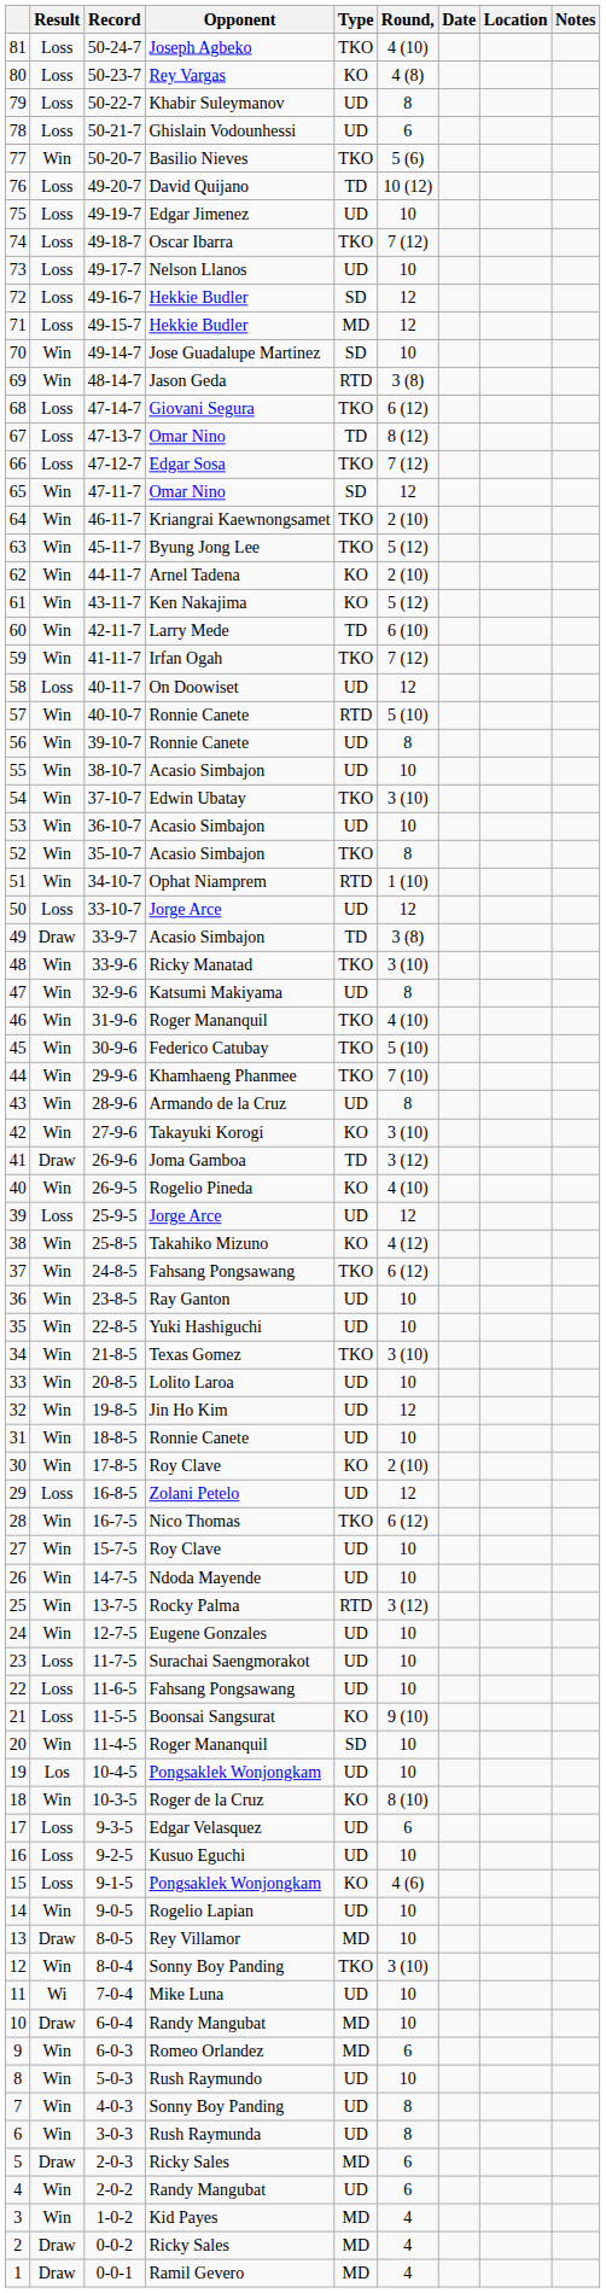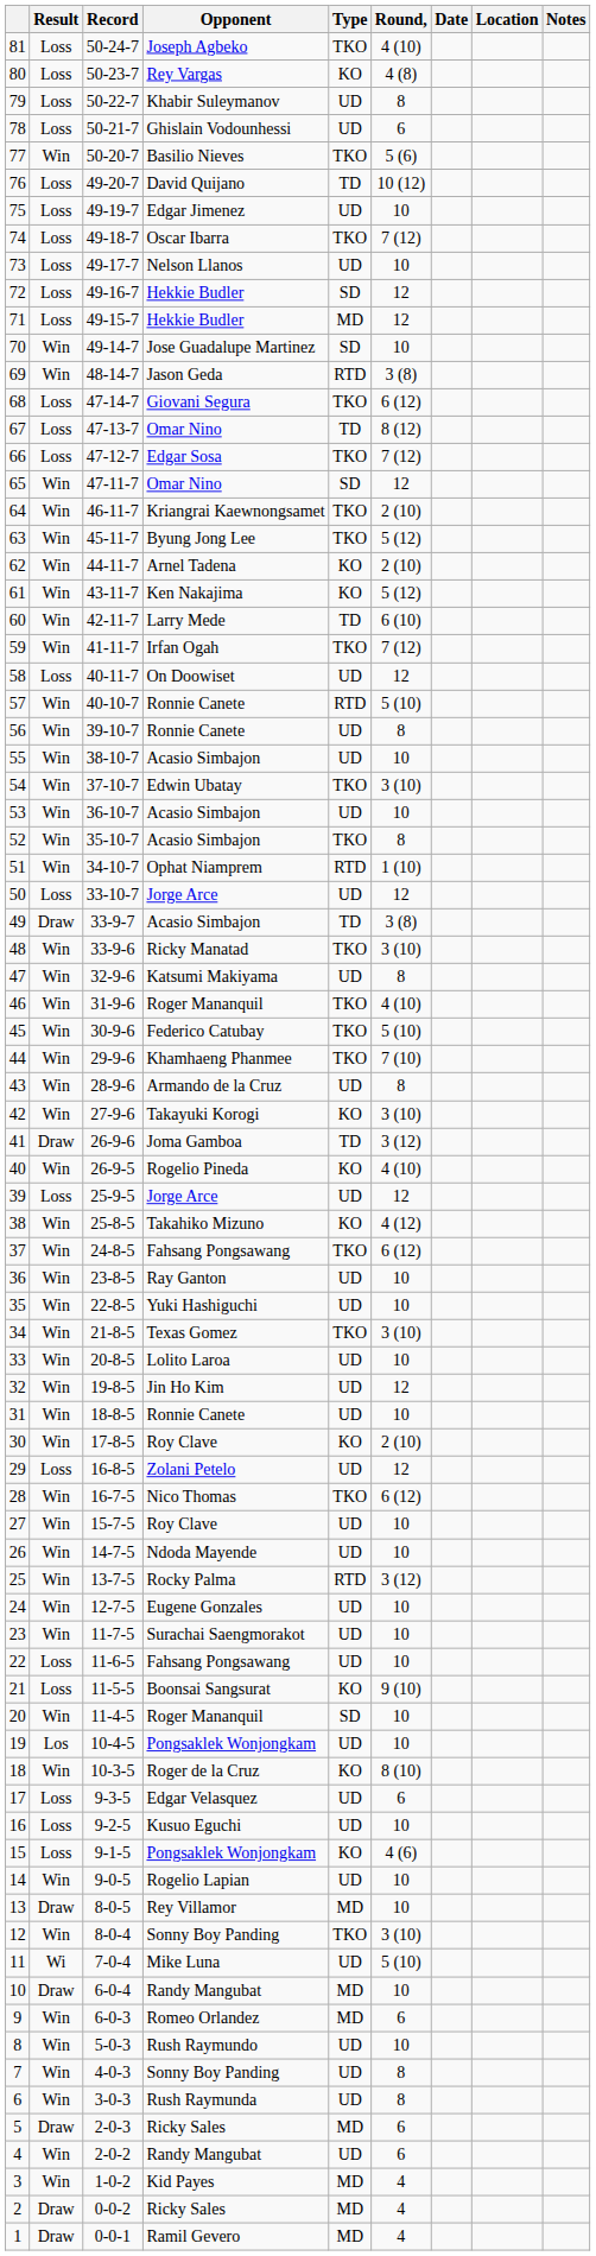 <table class="wikitable" style="text-align:center; font-size:95%">
 <tr>
 <th></th>
 <th>Result</th>
 <th>Record</th>
 <th>Opponent</th>
 <th>Type</th>
 <th>Round, </th>
 <th>Date</th>
 <th>Location</th>
 <th>Notes</th>
 </tr>
 <tr>
 <td>81</td>
 <td>Loss</td>
 <td>50-24-7</td>
 <td align=left><a href='#'>Joseph Agbeko</a></td>
 <td>TKO</td>
 <td>4 (10) </td>
 <td></td>
 <td align=left></td>
 <td></td>
 </tr>
 <tr>
 <td>80</td>
 <td>Loss</td>
 <td>50-23-7</td>
 <td align=left><a href='#'>Rey Vargas</a></td>
 <td>KO</td>
 <td>4 (8) </td>
 <td></td>
 <td align=left></td>
 <td></td>
 </tr>
 <tr>
 <td>79</td>
 <td>Loss</td>
 <td>50-22-7</td>
 <td align=left>Khabir Suleymanov</td>
 <td>UD</td>
 <td>8</td>
 <td></td>
 <td align=left></td>
 <td></td>
 </tr>
 <tr>
 <td>78</td>
 <td>Loss</td>
 <td>50-21-7</td>
 <td align=left>Ghislain Vodounhessi</td>
 <td>UD</td>
 <td>6</td>
 <td></td>
 <td align=left></td>
 <td></td>
 </tr>
 <tr>
 <td>77</td>
 <td>Win</td>
 <td>50-20-7</td>
 <td align=left>Basilio Nieves</td>
 <td>TKO</td>
 <td>5 (6) </td>
 <td></td>
 <td align=left></td>
 <td align=left></td>
 </tr>
 <tr>
 <td>76</td>
 <td>Loss</td>
 <td>49-20-7</td>
 <td align=left>David Quijano</td>
 <td>TD</td>
 <td>10 (12) </td>
 <td></td>
 <td align=left></td>
 <td align=left></td>
 </tr>
 <tr>
 <td>75</td>
 <td>Loss</td>
 <td>49-19-7</td>
 <td align=left>Edgar Jimenez</td>
 <td>UD</td>
 <td>10</td>
 <td></td>
 <td align=left></td>
 <td></td>
 </tr>
 <tr>
 <td>74</td>
 <td>Loss</td>
 <td>49-18-7</td>
 <td align=left>Oscar Ibarra</td>
 <td>TKO</td>
 <td>7 (12) </td>
 <td></td>
 <td align=left></td>
 <td align=left></td>
 </tr>
 <tr>
 <td>73</td>
 <td>Loss</td>
 <td>49-17-7</td>
 <td align=left>Nelson Llanos</td>
 <td>UD</td>
 <td>10</td>
 <td></td>
 <td align=left></td>
 <td></td>
 </tr>
 <tr>
 <td>72</td>
 <td>Loss</td>
 <td>49-16-7</td>
 <td align=left><a href='#'>Hekkie Budler</a></td>
 <td>SD</td>
 <td>12</td>
 <td></td>
 <td align=left></td>
 <td align=left></td>
 </tr>
 <tr>
 <td>71</td>
 <td>Loss</td>
 <td>49-15-7</td>
 <td align=left><a href='#'>Hekkie Budler</a></td>
 <td>MD</td>
 <td>12</td>
 <td></td>
 <td align=left></td>
 <td align=left></td>
 </tr>
 <tr>
 <td>70</td>
 <td>Win</td>
 <td>49-14-7</td>
 <td align=left>Jose Guadalupe Martinez</td>
 <td>SD</td>
 <td>10</td>
 <td></td>
 <td align=left></td>
 <td align=left></td>
 </tr>
 <tr>
 <td>69</td>
 <td>Win</td>
 <td>48-14-7</td>
 <td align=left>Jason Geda</td>
 <td>RTD</td>
 <td>3 (8)</td>
 <td></td>
 <td align=left></td>
 <td></td>
 </tr>
 <tr>
 <td>68</td>
 <td>Loss</td>
 <td>47-14-7</td>
 <td align=left><a href='#'>Giovani Segura</a></td>
 <td>TKO</td>
 <td>6 (12) </td>
 <td></td>
 <td align=left></td>
 <td align=left></td>
 </tr>
 <tr>
 <td>67</td>
 <td>Loss</td>
 <td>47-13-7</td>
 <td align=left><a href='#'>Omar Nino</a></td>
 <td>TD</td>
 <td>8 (12)</td>
 <td></td>
 <td align=left></td>
 <td align=left></td>
 </tr>
 <tr>
 <td>66</td>
 <td>Loss</td>
 <td>47-12-7</td>
 <td align=left><a href='#'>Edgar Sosa</a></td>
 <td>TKO</td>
 <td>7 (12) </td>
 <td></td>
 <td align=left></td>
 <td align=left></td>
 </tr>
 <tr>
 <td>65</td>
 <td>Win</td>
 <td>47-11-7</td>
 <td align=left><a href='#'>Omar Nino</a></td>
 <td>SD</td>
 <td>12</td>
 <td></td>
 <td align=left></td>
 <td align=left></td>
 </tr>
 <tr>
 <td>64</td>
 <td>Win</td>
 <td>46-11-7</td>
 <td align=left>Kriangrai Kaewnongsamet</td>
 <td>TKO</td>
 <td>2 (10) </td>
 <td></td>
 <td align=left></td>
 <td></td>
 </tr>
 <tr>
 <td>63</td>
 <td>Win</td>
 <td>45-11-7</td>
 <td align=left>Byung Jong Lee</td>
 <td>TKO</td>
 <td>5 (12) </td>
 <td></td>
 <td align=left></td>
 <td align=left></td>
 </tr>
 <tr>
 <td>62</td>
 <td>Win</td>
 <td>44-11-7</td>
 <td align=left>Arnel Tadena</td>
 <td>KO</td>
 <td>2 (10) </td>
 <td></td>
 <td align=left></td>
 <td></td>
 </tr>
 <tr>
 <td>61</td>
 <td>Win</td>
 <td>43-11-7</td>
 <td align=left>Ken Nakajima</td>
 <td>KO</td>
 <td>5 (12) </td>
 <td></td>
 <td align=left></td>
 <td align=left></td>
 </tr>
 <tr>
 <td>60</td>
 <td>Win</td>
 <td>42-11-7</td>
 <td align=left>Larry Mede</td>
 <td>TD</td>
 <td>6 (10)</td>
 <td></td>
 <td align=left></td>
 <td align=left></td>
 </tr>
 <tr>
 <td>59</td>
 <td>Win</td>
 <td>41-11-7</td>
 <td align=left>Irfan Ogah</td>
 <td>TKO</td>
 <td>7 (12) </td>
 <td></td>
 <td align=left></td>
 <td align=left></td>
 </tr>
 <tr>
 <td>58</td>
 <td>Loss</td>
 <td>40-11-7</td>
 <td align=left>On Doowiset</td>
 <td>UD</td>
 <td>12</td>
 <td></td>
 <td align=left></td>
 <td align=left></td>
 </tr>
 <tr>
 <td>57</td>
 <td>Win</td>
 <td>40-10-7</td>
 <td align=left>Ronnie Canete</td>
 <td>RTD</td>
 <td>5 (10) </td>
 <td></td>
 <td align=left></td>
 <td align=left></td>
 </tr>
 <tr>
 <td>56</td>
 <td>Win</td>
 <td>39-10-7</td>
 <td align=left>Ronnie Canete</td>
 <td>UD</td>
 <td>8</td>
 <td></td>
 <td align=left></td>
 <td></td>
 </tr>
 <tr>
 <td>55</td>
 <td>Win</td>
 <td>38-10-7</td>
 <td align=left>Acasio Simbajon</td>
 <td>UD</td>
 <td>10</td>
 <td></td>
 <td align=left></td>
 <td></td>
 </tr>
 <tr>
 <td>54</td>
 <td>Win</td>
 <td>37-10-7</td>
 <td align=left>Edwin Ubatay</td>
 <td>TKO</td>
 <td>3 (10) </td>
 <td></td>
 <td align=left></td>
 <td></td>
 </tr>
 <tr>
 <td>53</td>
 <td>Win</td>
 <td>36-10-7</td>
 <td align=left>Acasio Simbajon</td>
 <td>UD</td>
 <td>10</td>
 <td></td>
 <td align=left></td>
 <td></td>
 </tr>
 <tr>
 <td>52</td>
 <td>Win</td>
 <td>35-10-7</td>
 <td align=left>Acasio Simbajon</td>
 <td>TKO</td>
 <td>8 </td>
 <td></td>
 <td align=left></td>
 <td></td>
 </tr>
 <tr>
 <td>51</td>
 <td>Win</td>
 <td>34-10-7</td>
 <td align=left>Ophat Niamprem</td>
 <td>RTD</td>
 <td>1 (10)</td>
 <td></td>
 <td align=left></td>
 <td></td>
 </tr>
 <tr>
 <td>50</td>
 <td>Loss</td>
 <td>33-10-7</td>
 <td align=left><a href='#'>Jorge Arce</a></td>
 <td>UD</td>
 <td>12</td>
 <td></td>
 <td align=left></td>
 <td align=left></td>
 </tr>
 <tr>
 <td>49</td>
 <td>Draw</td>
 <td>33-9-7</td>
 <td align=left>Acasio Simbajon</td>
 <td>TD</td>
 <td>3 (8)</td>
 <td></td>
 <td align=left></td>
 <td align=left></td>
 </tr>
 <tr>
 <td>48</td>
 <td>Win</td>
 <td>33-9-6</td>
 <td align=left>Ricky Manatad</td>
 <td>TKO</td>
 <td>3 (10) </td>
 <td></td>
 <td align=left></td>
 <td></td>
 </tr>
 <tr>
 <td>47</td>
 <td>Win</td>
 <td>32-9-6</td>
 <td align=left>Katsumi Makiyama</td>
 <td>UD</td>
 <td>8</td>
 <td></td>
 <td align=left></td>
 <td></td>
 </tr>
 <tr>
 <td>46</td>
 <td>Win</td>
 <td>31-9-6</td>
 <td align=left>Roger Mananquil</td>
 <td>TKO</td>
 <td>4 (10) </td>
 <td></td>
 <td align=left></td>
 <td></td>
 </tr>
 <tr>
 <td>45</td>
 <td>Win</td>
 <td>30-9-6</td>
 <td align=left>Federico Catubay</td>
 <td>TKO</td>
 <td>5 (10) </td>
 <td></td>
 <td align=left></td>
 <td></td>
 </tr>
 <tr>
 <td>44</td>
 <td>Win</td>
 <td>29-9-6</td>
 <td align=left>Khamhaeng Phanmee</td>
 <td>TKO</td>
 <td>7 (10) </td>
 <td></td>
 <td align=left></td>
 <td></td>
 </tr>
 <tr>
 <td>43</td>
 <td>Win</td>
 <td>28-9-6</td>
 <td align=left>Armando de la Cruz</td>
 <td>UD</td>
 <td>8</td>
 <td></td>
 <td align=left></td>
 <td></td>
 </tr>
 <tr>
 <td>42</td>
 <td>Win</td>
 <td>27-9-6</td>
 <td align=left>Takayuki Korogi</td>
 <td>KO</td>
 <td>3 (10) </td>
 <td></td>
 <td align=left></td>
 <td></td>
 </tr>
 <tr>
 <td>41</td>
 <td>Draw</td>
 <td>26-9-6</td>
 <td align=left>Joma Gamboa</td>
 <td>TD</td>
 <td>3 (12) </td>
 <td></td>
 <td align=left></td>
 <td align=left></td>
 </tr>
 <tr>
 <td>40</td>
 <td>Win</td>
 <td>26-9-5</td>
 <td align=left>Rogelio Pineda</td>
 <td>KO</td>
 <td>4 (10) </td>
 <td></td>
 <td align=left></td>
 <td></td>
 </tr>
 <tr>
 <td>39</td>
 <td>Loss</td>
 <td>25-9-5</td>
 <td align=left><a href='#'>Jorge Arce</a></td>
 <td>UD</td>
 <td>12</td>
 <td></td>
 <td align=left></td>
 <td align=left></td>
 </tr>
 <tr>
 <td>38</td>
 <td>Win</td>
 <td>25-8-5</td>
 <td align=left>Takahiko Mizuno</td>
 <td>KO</td>
 <td>4 (12) </td>
 <td></td>
 <td align=left></td>
 <td align=left></td>
 </tr>
 <tr>
 <td>37</td>
 <td>Win</td>
 <td>24-8-5</td>
 <td align=left>Fahsang Pongsawang</td>
 <td>TKO</td>
 <td>6 (12) </td>
 <td></td>
 <td align=left></td>
 <td align=left></td>
 </tr>
 <tr>
 <td>36</td>
 <td>Win</td>
 <td>23-8-5</td>
 <td align=left>Ray Ganton</td>
 <td>UD</td>
 <td>10</td>
 <td></td>
 <td align=left></td>
 <td></td>
 </tr>
 <tr>
 <td>35</td>
 <td>Win</td>
 <td>22-8-5</td>
 <td align=left>Yuki Hashiguchi</td>
 <td>UD</td>
 <td>10</td>
 <td></td>
 <td align=left></td>
 <td></td>
 </tr>
 <tr>
 <td>34</td>
 <td>Win</td>
 <td>21-8-5</td>
 <td align=left>Texas Gomez</td>
 <td>TKO</td>
 <td>3 (10) </td>
 <td></td>
 <td align=left></td>
 <td></td>
 </tr>
 <tr>
 <td>33</td>
 <td>Win</td>
 <td>20-8-5</td>
 <td align=left>Lolito Laroa</td>
 <td>UD</td>
 <td>10</td>
 <td></td>
 <td align=left></td>
 <td></td>
 </tr>
 <tr>
 <td>32</td>
 <td>Win</td>
 <td>19-8-5</td>
 <td align=left>Jin Ho Kim</td>
 <td>UD</td>
 <td>12</td>
 <td></td>
 <td align=left></td>
 <td align=left></td>
 </tr>
 <tr>
 <td>31</td>
 <td>Win</td>
 <td>18-8-5</td>
 <td align=left>Ronnie Canete</td>
 <td>UD</td>
 <td>10</td>
 <td></td>
 <td align=left></td>
 <td></td>
 </tr>
 <tr>
 <td>30</td>
 <td>Win</td>
 <td>17-8-5</td>
 <td align=left>Roy Clave</td>
 <td>KO</td>
 <td>2 (10) </td>
 <td></td>
 <td align=left></td>
 <td></td>
 </tr>
 <tr>
 <td>29</td>
 <td>Loss</td>
 <td>16-8-5</td>
 <td align=left><a href='#'>Zolani Petelo</a></td>
 <td>UD</td>
 <td>12</td>
 <td></td>
 <td align=left></td>
 <td align=left></td>
 </tr>
 <tr>
 <td>28</td>
 <td>Win</td>
 <td>16-7-5</td>
 <td align=left>Nico Thomas</td>
 <td>TKO</td>
 <td>6 (12) </td>
 <td></td>
 <td align=left></td>
 <td align=left></td>
 </tr>
 <tr>
 <td>27</td>
 <td>Win</td>
 <td>15-7-5</td>
 <td align=left>Roy Clave</td>
 <td>UD</td>
 <td>10</td>
 <td></td>
 <td align=left></td>
 <td></td>
 </tr>
 <tr>
 <td>26</td>
 <td>Win</td>
 <td>14-7-5</td>
 <td align=left>Ndoda Mayende</td>
 <td>UD</td>
 <td>10</td>
 <td></td>
 <td align=left></td>
 <td></td>
 </tr>
 <tr>
 <td>25</td>
 <td>Win</td>
 <td>13-7-5</td>
 <td align=left>Rocky Palma</td>
 <td>RTD</td>
 <td>3 (12)</td>
 <td></td>
 <td align=left></td>
 <td align=left></td>
 </tr>
 <tr>
 <td>24</td>
 <td>Win</td>
 <td>12-7-5</td>
 <td align=left>Eugene Gonzales</td>
 <td>UD</td>
 <td>10</td>
 <td></td>
 <td align=left></td>
 <td></td>
 </tr>
 <tr>
 <td>23</td>
-<td>Loss</td>
+<td>Win</td>
 <td>11-7-5</td>
 <td align=left>Surachai Saengmorakot</td>
 <td>UD</td>
 <td>10</td>
 <td></td>
 <td align=left></td>
 <td></td>
 </tr>
 <tr>
 <td>22</td>
 <td>Loss</td>
 <td>11-6-5</td>
 <td align=left>Fahsang Pongsawang</td>
 <td>UD</td>
 <td>10</td>
 <td></td>
 <td align=left></td>
 <td></td>
 </tr>
 <tr>
 <td>21</td>
 <td>Loss</td>
 <td>11-5-5</td>
 <td align=left>Boonsai Sangsurat</td>
 <td>KO</td>
 <td>9 (10) </td>
 <td></td>
 <td align=left></td>
 <td></td>
 </tr>
 <tr>
 <td>20</td>
 <td>Win</td>
 <td>11-4-5</td>
 <td align=left>Roger Mananquil</td>
 <td>SD</td>
 <td>10</td>
 <td></td>
 <td align=left></td>
 <td></td>
 </tr>
 <tr>
 <td>19</td>
 <td>Los</td>
 <td>10-4-5</td>
 <td align=left><a href='#'>Pongsaklek Wonjongkam</a></td>
 <td>UD</td>
 <td>10</td>
 <td></td>
 <td align=left></td>
 <td></td>
 </tr>
 <tr>
 <td>18</td>
 <td>Win</td>
 <td>10-3-5</td>
 <td align=left>Roger de la Cruz</td>
 <td>KO</td>
 <td>8 (10) </td>
 <td></td>
 <td align=left></td>
 <td></td>
 </tr>
 <tr>
 <td>17</td>
 <td>Loss</td>
 <td>9-3-5</td>
 <td align=left>Edgar Velasquez</td>
 <td>UD</td>
 <td>6</td>
 <td></td>
 <td align=left></td>
 <td></td>
 </tr>
 <tr>
 <td>16</td>
 <td>Loss</td>
 <td>9-2-5</td>
 <td align=left>Kusuo Eguchi</td>
 <td>UD</td>
 <td>10</td>
 <td></td>
 <td align=left></td>
 <td></td>
 </tr>
 <tr>
 <td>15</td>
 <td>Loss</td>
 <td>9-1-5</td>
 <td align=left><a href='#'>Pongsaklek Wonjongkam</a></td>
 <td>KO</td>
 <td>4 (6) </td>
 <td></td>
 <td align=left></td>
 <td></td>
 </tr>
 <tr>
 <td>14</td>
 <td>Win</td>
 <td>9-0-5</td>
 <td align=left>Rogelio Lapian</td>
 <td>UD</td>
 <td>10</td>
 <td></td>
 <td align=left></td>
 <td></td>
 </tr>
 <tr>
 <td>13</td>
 <td>Draw</td>
 <td>8-0-5</td>
 <td align=left>Rey Villamor</td>
 <td>MD</td>
 <td>10</td>
 <td></td>
 <td align=left></td>
 <td></td>
 </tr>
 <tr>
 <td>12</td>
 <td>Win</td>
 <td>8-0-4</td>
 <td align=left>Sonny Boy Panding</td>
 <td>TKO</td>
 <td>3 (10) </td>
 <td></td>
 <td align=left></td>
 <td></td>
 </tr>
 <tr>
 <td>11</td>
 <td>Wi</td>
 <td>7-0-4</td>
 <td align=left>Mike Luna</td>
 <td>UD</td>
-<td>10</td>
+<td>5 (10) </td>
 <td></td>
 <td align=left></td>
 <td></td>
 </tr>
 <tr>
 <td>10</td>
 <td>Draw</td>
 <td>6-0-4</td>
 <td align=left>Randy Mangubat</td>
 <td>MD</td>
 <td>10</td>
 <td></td>
 <td align=left></td>
 <td></td>
 </tr>
 <tr>
 <td>9</td>
 <td>Win</td>
 <td>6-0-3</td>
 <td align=left>Romeo Orlandez</td>
 <td>MD</td>
 <td>6</td>
 <td></td>
 <td align=left></td>
 <td></td>
 </tr>
 <tr>
 <td>8</td>
 <td>Win</td>
 <td>5-0-3</td>
 <td align=left>Rush Raymundo</td>
 <td>UD</td>
 <td>10</td>
 <td></td>
 <td align=left></td>
 <td></td>
 </tr>
 <tr>
 <td>7</td>
 <td>Win</td>
 <td>4-0-3</td>
 <td align=left>Sonny Boy Panding</td>
 <td>UD</td>
 <td>8</td>
 <td></td>
 <td align=left></td>
 <td></td>
 </tr>
 <tr>
 <td>6</td>
 <td>Win</td>
 <td>3-0-3</td>
 <td align=left>Rush Raymunda</td>
 <td>UD</td>
 <td>8</td>
 <td></td>
 <td align=left></td>
 <td></td>
 </tr>
 <tr>
 <td>5</td>
 <td>Draw</td>
 <td>2-0-3</td>
 <td align=left>Ricky Sales</td>
 <td>MD</td>
 <td>6</td>
 <td></td>
 <td align=left></td>
 <td></td>
 </tr>
 <tr>
 <td>4</td>
 <td>Win</td>
 <td>2-0-2</td>
 <td align=left>Randy Mangubat</td>
 <td>UD</td>
 <td>6</td>
 <td></td>
 <td align=left></td>
 <td></td>
 </tr>
 <tr>
 <td>3</td>
 <td>Win</td>
 <td>1-0-2</td>
 <td align=left>Kid Payes</td>
 <td>MD</td>
 <td>4</td>
 <td></td>
 <td align=left></td>
 <td></td>
 </tr>
 <tr>
 <td>2</td>
 <td>Draw</td>
 <td>0-0-2</td>
 <td align=left>Ricky Sales</td>
 <td>MD</td>
 <td>4</td>
 <td></td>
 <td align=left></td>
 <td></td>
 </tr>
 <tr>
 <td>1</td>
 <td>Draw</td>
 <td>0-0-1</td>
 <td align=left>Ramil Gevero</td>
 <td>MD</td>
 <td>4</td>
 <td></td>
 <td align=left></td>
 <td></td>
 </tr>
 </table>
